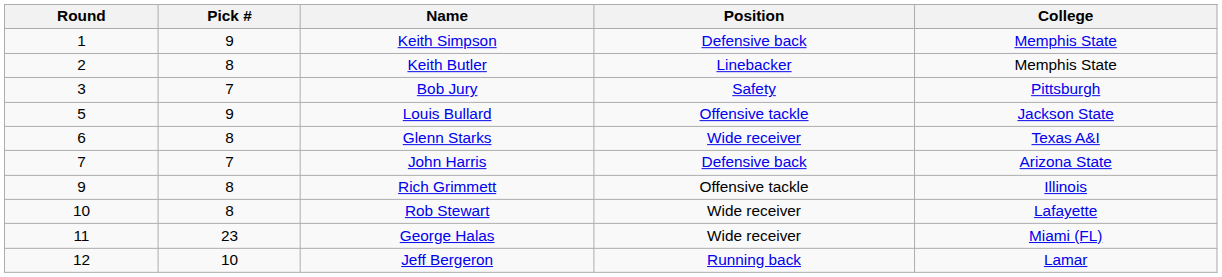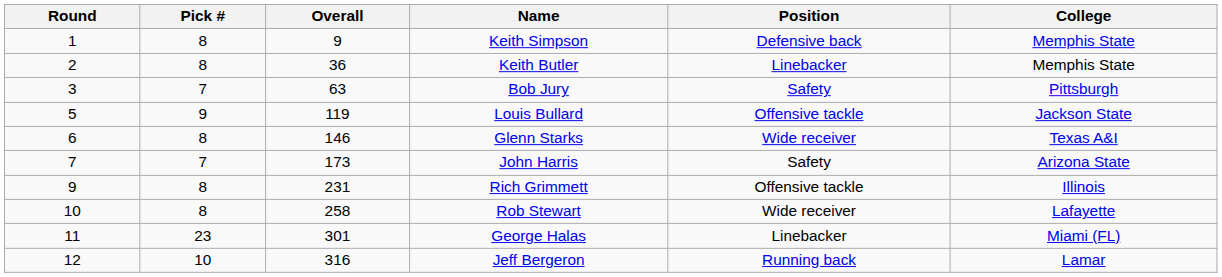 <table class="wikitable sortable sortable" style="width: 100%; text-align:center">
 <tr>
 <th>Round</th>
 <th>Pick #</th>
+<th>Overall</th>
 <th>Name</th>
 <th>Position</th>
 <th>College</th>
 </tr>
 <tr>
 <td>1</td>
+<td>8</td>
 <td>9</td>
 <td><a href='#'>Keith Simpson</a></td>
 <td><a href='#'>Defensive back</a></td>
 <td><a href='#'>Memphis State</a></td>
 </tr>
 <tr>
 <td>2</td>
 <td>8</td>
+<td>36</td>
 <td><a href='#'>Keith Butler</a></td>
 <td><a href='#'>Linebacker</a></td>
 <td>Memphis State</td>
 </tr>
 <tr>
 <td>3</td>
 <td>7</td>
+<td>63</td>
 <td><a href='#'>Bob Jury</a></td>
 <td><a href='#'>Safety</a></td>
 <td><a href='#'>Pittsburgh</a></td>
 </tr>
 <tr>
 <td>5</td>
 <td>9</td>
+<td>119</td>
 <td><a href='#'>Louis Bullard</a></td>
 <td><a href='#'>Offensive tackle</a></td>
 <td><a href='#'>Jackson State</a></td>
 </tr>
 <tr>
 <td>6</td>
 <td>8</td>
+<td>146</td>
 <td><a href='#'>Glenn Starks</a></td>
 <td><a href='#'>Wide receiver</a></td>
 <td><a href='#'>Texas A&I</a></td>
 </tr>
 <tr>
 <td>7</td>
 <td>7</td>
+<td>173</td>
 <td><a href='#'>John Harris</a></td>
-<td><a href='#'>Defensive back</a></td>
+<td>Safety</td>
 <td><a href='#'>Arizona State</a></td>
 </tr>
 <tr>
 <td>9</td>
 <td>8</td>
+<td>231</td>
 <td><a href='#'>Rich Grimmett</a></td>
 <td>Offensive tackle</td>
 <td><a href='#'>Illinois</a></td>
 </tr>
 <tr>
 <td>10</td>
 <td>8</td>
+<td>258</td>
 <td><a href='#'>Rob Stewart</a></td>
 <td>Wide receiver</td>
 <td><a href='#'>Lafayette</a></td>
 </tr>
 <tr>
 <td>11</td>
 <td>23</td>
+<td>301</td>
 <td><a href='#'>George Halas</a></td>
-<td>Wide receiver</td>
+<td>Linebacker</td>
 <td><a href='#'>Miami (FL)</a></td>
 </tr>
 <tr>
 <td>12</td>
 <td>10</td>
+<td>316</td>
 <td><a href='#'>Jeff Bergeron</a></td>
 <td><a href='#'>Running back</a></td>
 <td><a href='#'>Lamar</a></td>
 </tr>
 </table>
